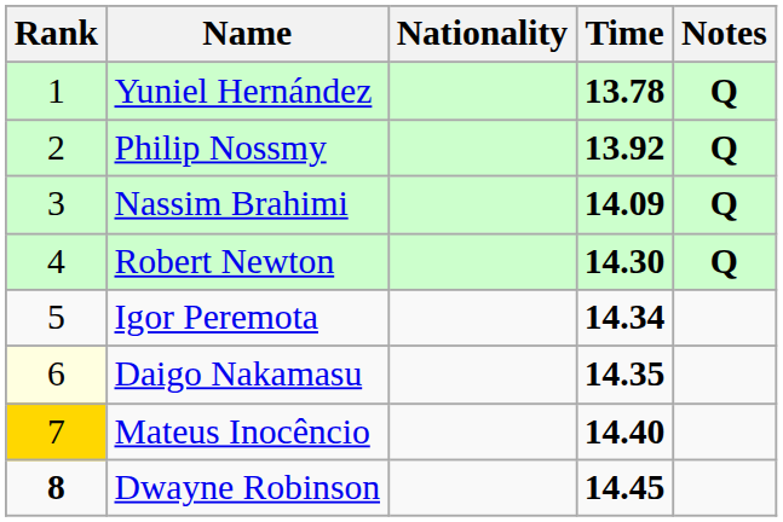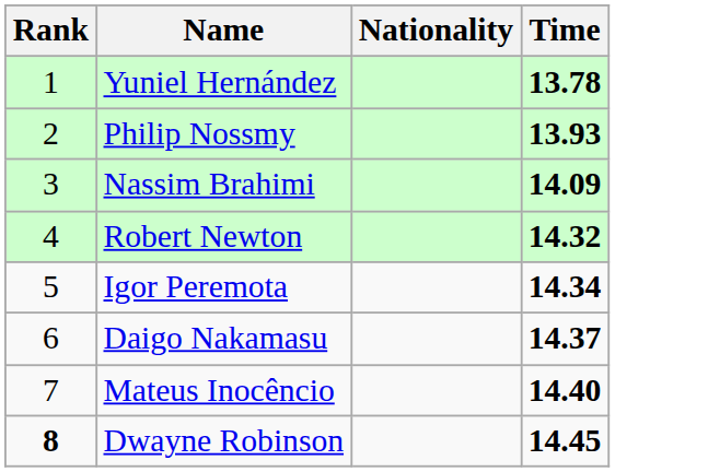 <table class="wikitable sortable" style="text-align:center">
 <tr>
 <th>Rank</th>
 <th>Name</th>
 <th>Nationality</th>
 <th>Time</th>
-<th>Notes</th>
 </tr>
 <tr bgcolor=ccffcc>
 <td>1</td>
 <td align=left><a href='#'>Yuniel Hernández</a></td>
 <td align=left></td>
 <td><strong>13.78</strong></td>
-<td><strong>Q</strong></td>
 </tr>
 <tr bgcolor=ccffcc>
 <td>2</td>
 <td align=left><a href='#'>Philip Nossmy</a></td>
 <td align=left></td>
-<td><strong>13.92</strong></td>
-<td><strong>Q</strong></td>
+<td><strong>13.93</strong></td>
 </tr>
 <tr bgcolor=ccffcc>
 <td>3</td>
 <td align=left><a href='#'>Nassim Brahimi</a></td>
 <td align=left></td>
 <td><strong>14.09</strong></td>
-<td><strong>Q</strong></td>
 </tr>
 <tr bgcolor=ccffcc>
 <td>4</td>
 <td align=left><a href='#'>Robert Newton</a></td>
 <td align=left></td>
-<td><strong>14.30</strong></td>
-<td><strong>Q</strong></td>
+<td><strong>14.32</strong></td>
 </tr>
 <tr>
 <td>5</td>
 <td align=left><a href='#'>Igor Peremota</a></td>
 <td align=left></td>
 <td><strong>14.34</strong></td>
-<td></td>
 </tr>
 <tr>
-<td style="background: lightyellow;">6</td>
+<td>6</td>
 <td align=left><a href='#'>Daigo Nakamasu</a></td>
 <td align=left></td>
-<td><strong>14.35</strong></td>
-<td></td>
+<td><strong>14.37</strong></td>
 </tr>
 <tr>
-<td style="background: gold;">7</td>
+<td>7</td>
 <td align=left><a href='#'>Mateus Inocêncio</a></td>
 <td align=left></td>
 <td><strong>14.40</strong></td>
-<td></td>
 </tr>
 <tr>
 <td><strong>8</strong></td>
 <td align=left><a href='#'>Dwayne Robinson</a></td>
 <td align=left></td>
 <td><strong>14.45</strong></td>
-<td></td>
 </tr>
 </table>
